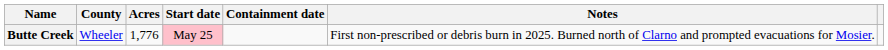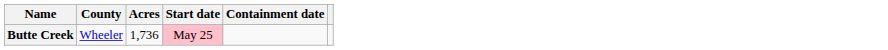 <table class="wikitable sortable plainrowheaders mw-collapsible" style="text-align:center;">
 <tr>
 <th scope="col">Name</th>
 <th scope="col">County </th>
 <th scope="col">Acres</th>
 <th scope="col">Start date</th>
 <th scope="col">Containment date</th>
-<th scope="col">Notes</th>
 <th scope="col" class="unsortable"></th>
 </tr>
 <tr>
 <th scope="row">Butte Creek</th>
 <td><a href='#'>Wheeler</a></td>
-<td>1,776</td>
+<td>1,736</td>
 <td style="background: pink;">May 25</td>
 <td></td>
-<td>First non-prescribed or debris burn in 2025. Burned  north of <a href='#'>Clarno</a> and prompted evacuations for <a href='#'>Mosier</a>.</td>
 <td></td>
 </tr>
 </table>
